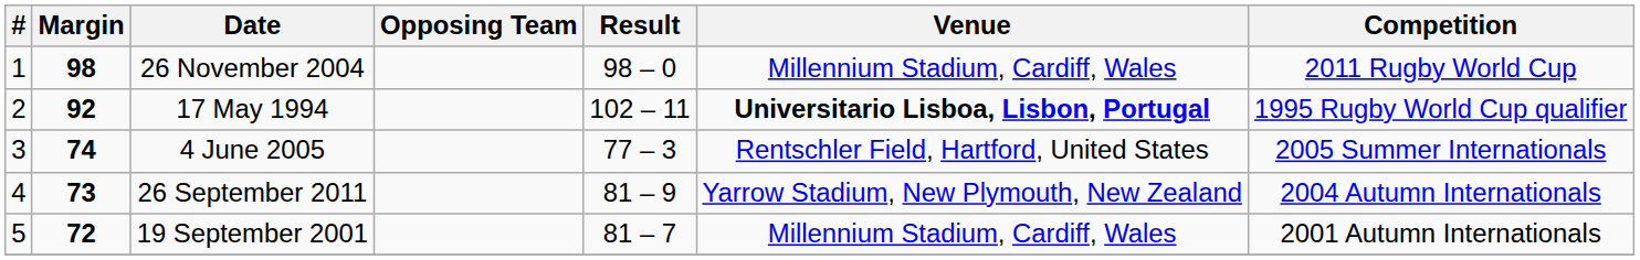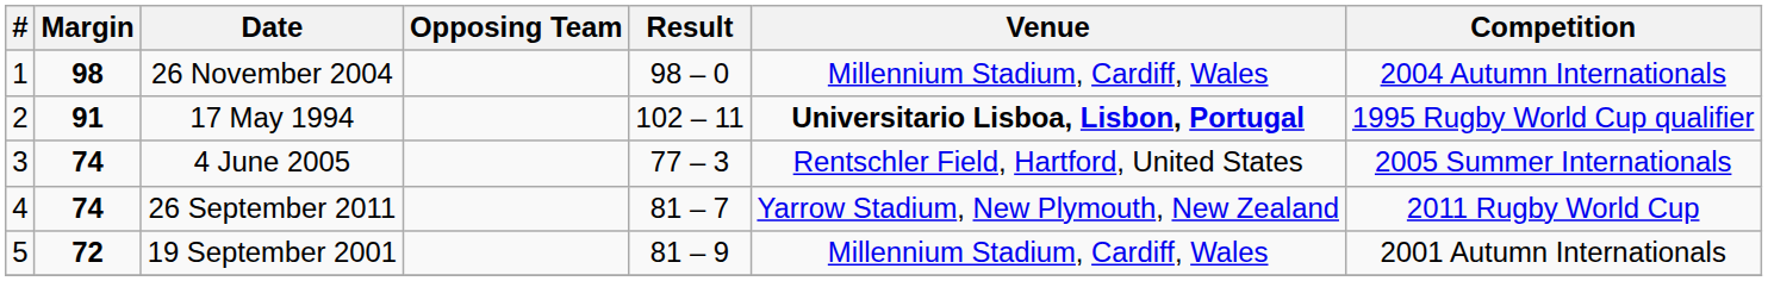 <table class="wikitable sortable" style="text-align:center;">
 <tr>
 <th>#</th>
 <th>Margin</th>
 <th>Date</th>
 <th>Opposing Team</th>
 <th>Result</th>
 <th>Venue</th>
 <th>Competition</th>
 </tr>
 <tr>
 <td>1</td>
 <td align="center"><strong>98</strong></td>
 <td>26 November 2004</td>
 <td></td>
 <td align="center">98 – 0</td>
 <td><a href='#'>Millennium Stadium</a>, <a href='#'>Cardiff</a>, <a href='#'>Wales</a></td>
-<td><a href='#'>2011 Rugby World Cup</a></td>
+<td><a href='#'>2004 Autumn Internationals</a></td>
 </tr>
 <tr>
 <td>2</td>
-<td align="center"><strong>92</strong></td>
+<td align="center"><strong>91</strong></td>
 <td>17 May 1994</td>
 <td></td>
 <td align="center">102 – 11</td>
 <td><strong>Universitario Lisboa, <a href='#'>Lisbon</a>, <a href='#'>Portugal</a></strong></td>
 <td><a href='#'>1995 Rugby World Cup qualifier</a></td>
 </tr>
 <tr>
 <td>3</td>
 <td align="center"><strong>74</strong></td>
 <td>4 June 2005</td>
 <td></td>
 <td align="center">77 – 3</td>
 <td><a href='#'>Rentschler Field</a>, <a href='#'>Hartford</a>, United States</td>
 <td><a href='#'>2005 Summer Internationals</a></td>
 </tr>
 <tr>
 <td>4</td>
-<td align="center"><strong>73</strong></td>
+<td align="center"><strong>74</strong></td>
 <td>26 September 2011</td>
 <td></td>
-<td align="center">81 – 9</td>
+<td align="center">81 – 7</td>
 <td><a href='#'>Yarrow Stadium</a>, <a href='#'>New Plymouth</a>, <a href='#'>New Zealand</a></td>
-<td><a href='#'>2004 Autumn Internationals</a></td>
+<td><a href='#'>2011 Rugby World Cup</a></td>
 </tr>
 <tr>
 <td>5</td>
 <td align="center"><strong>72</strong></td>
 <td>19 September 2001</td>
 <td></td>
-<td align="center">81 – 7</td>
+<td align="center">81 – 9</td>
 <td><a href='#'>Millennium Stadium</a>, <a href='#'>Cardiff</a>, <a href='#'>Wales</a></td>
 <td>2001 Autumn Internationals</td>
 </tr>
 <tr>
 </tr>
 </table>
